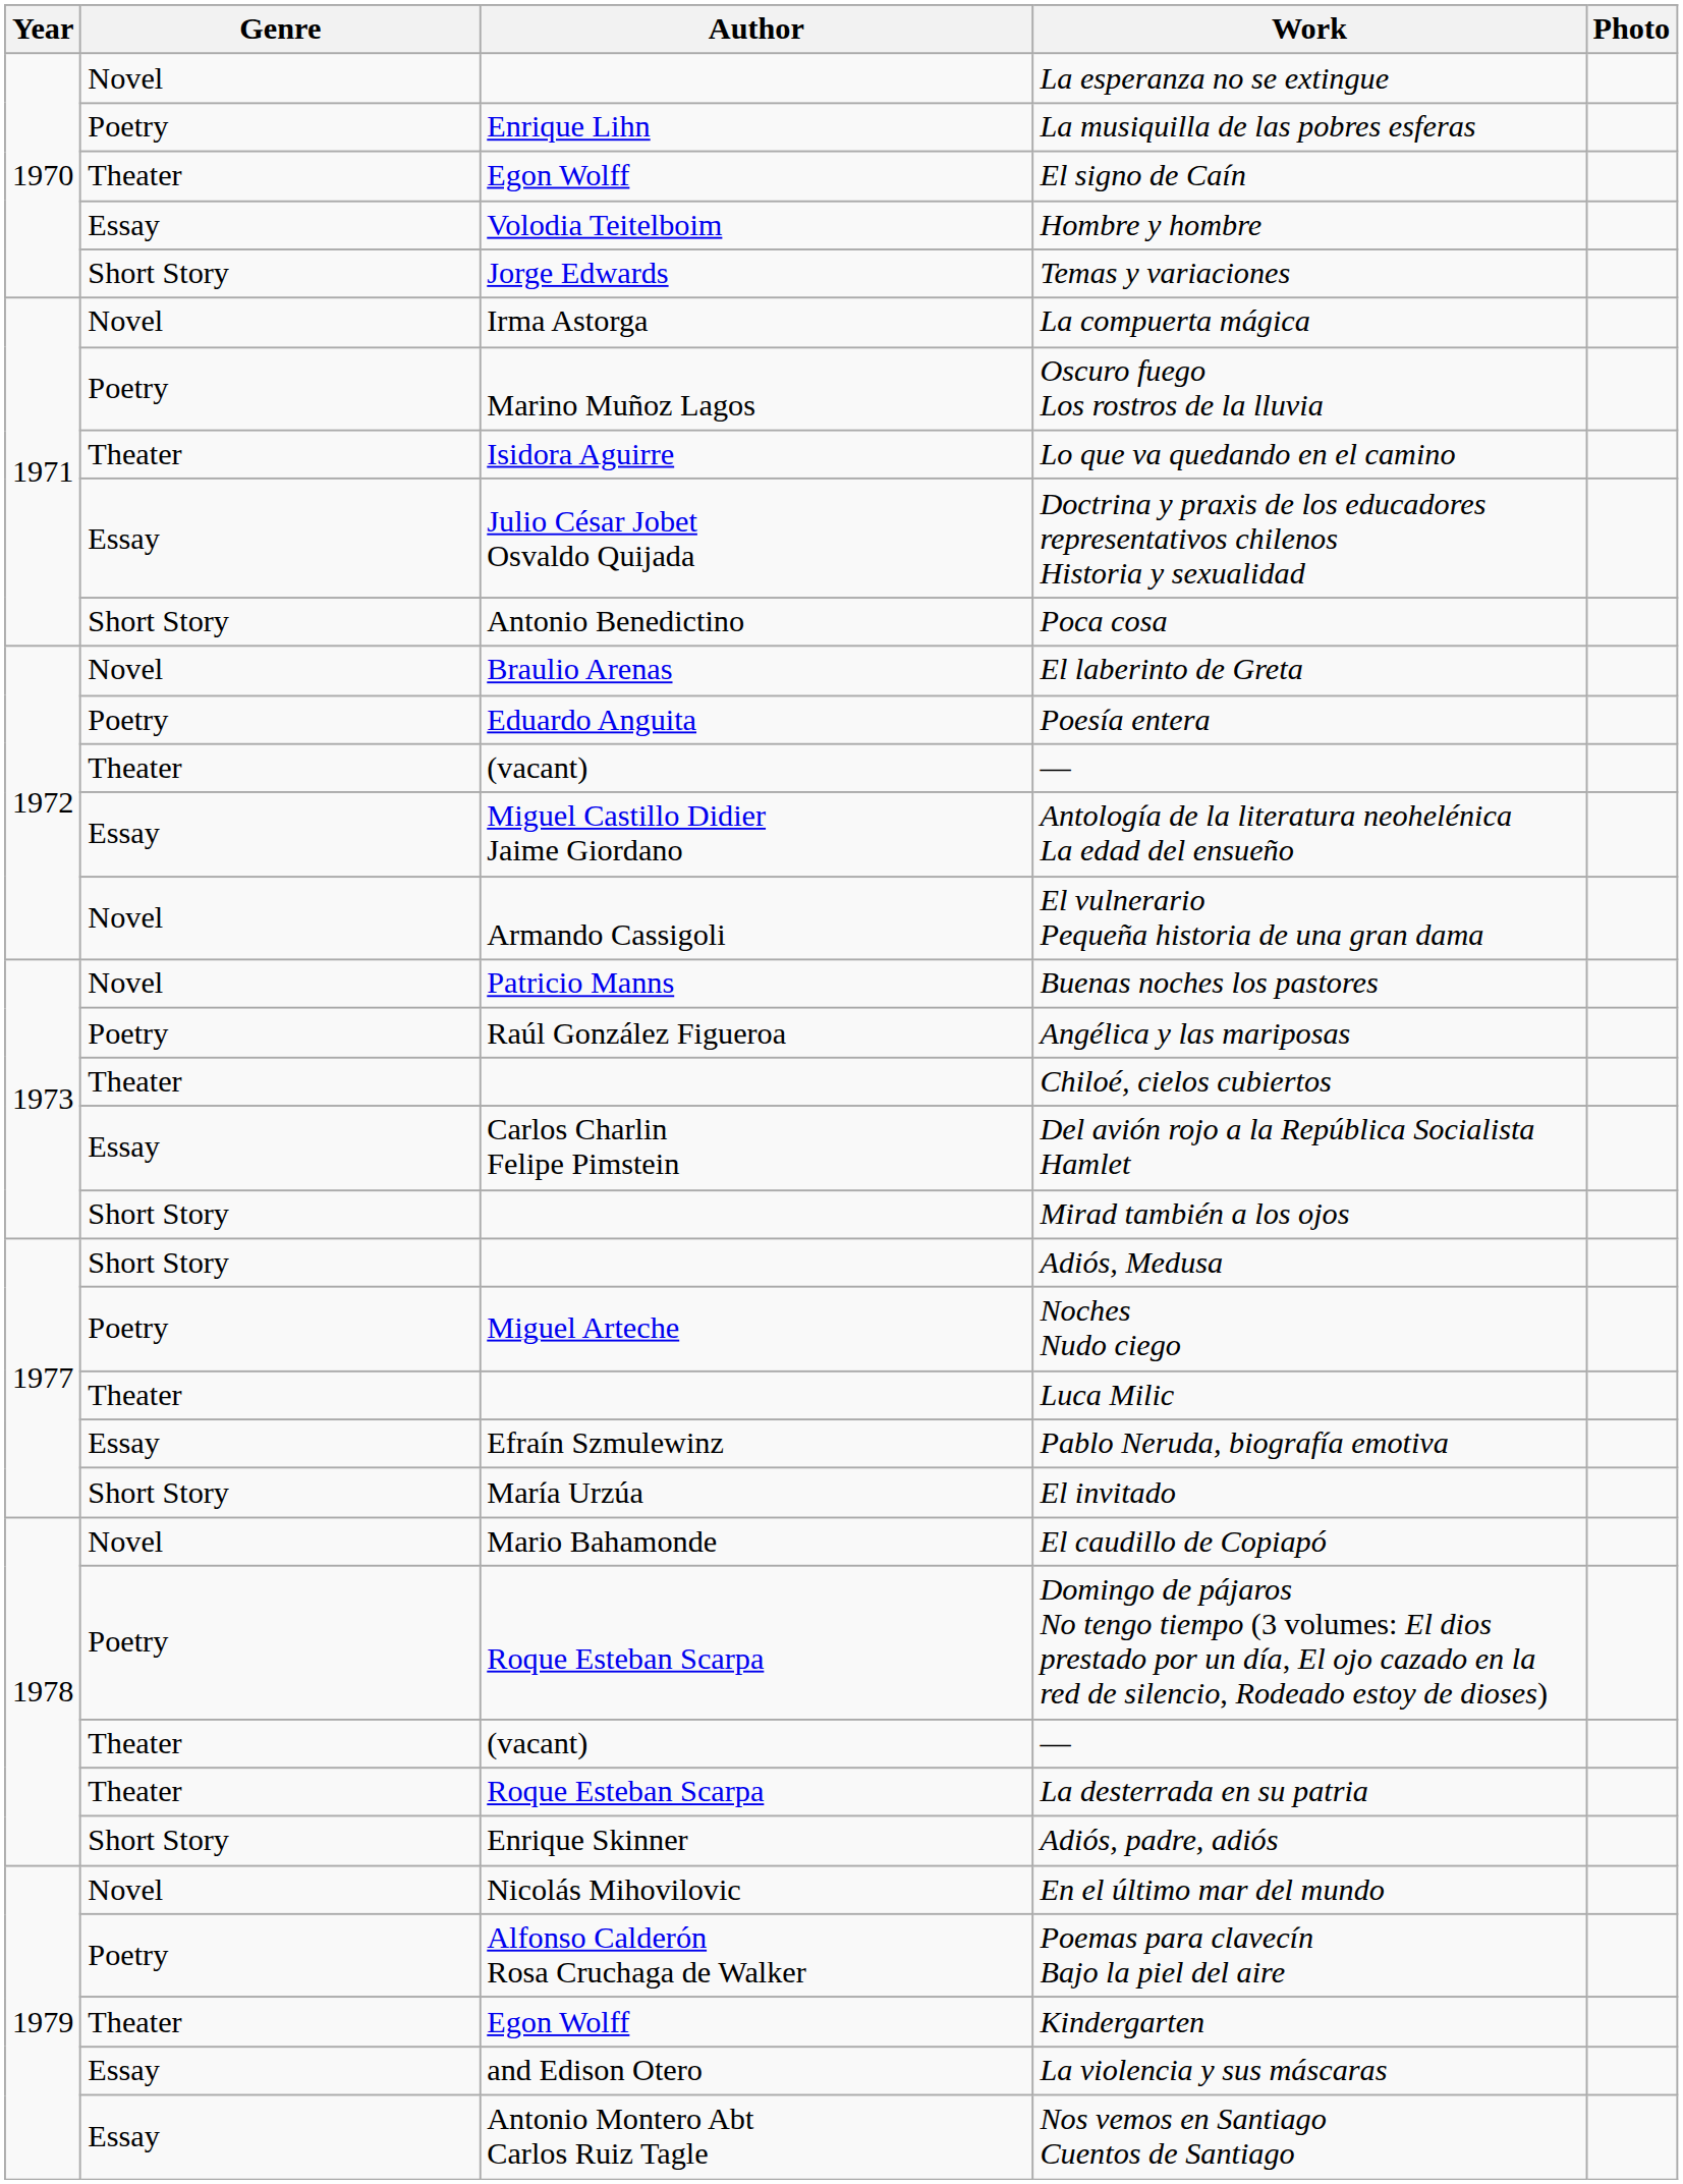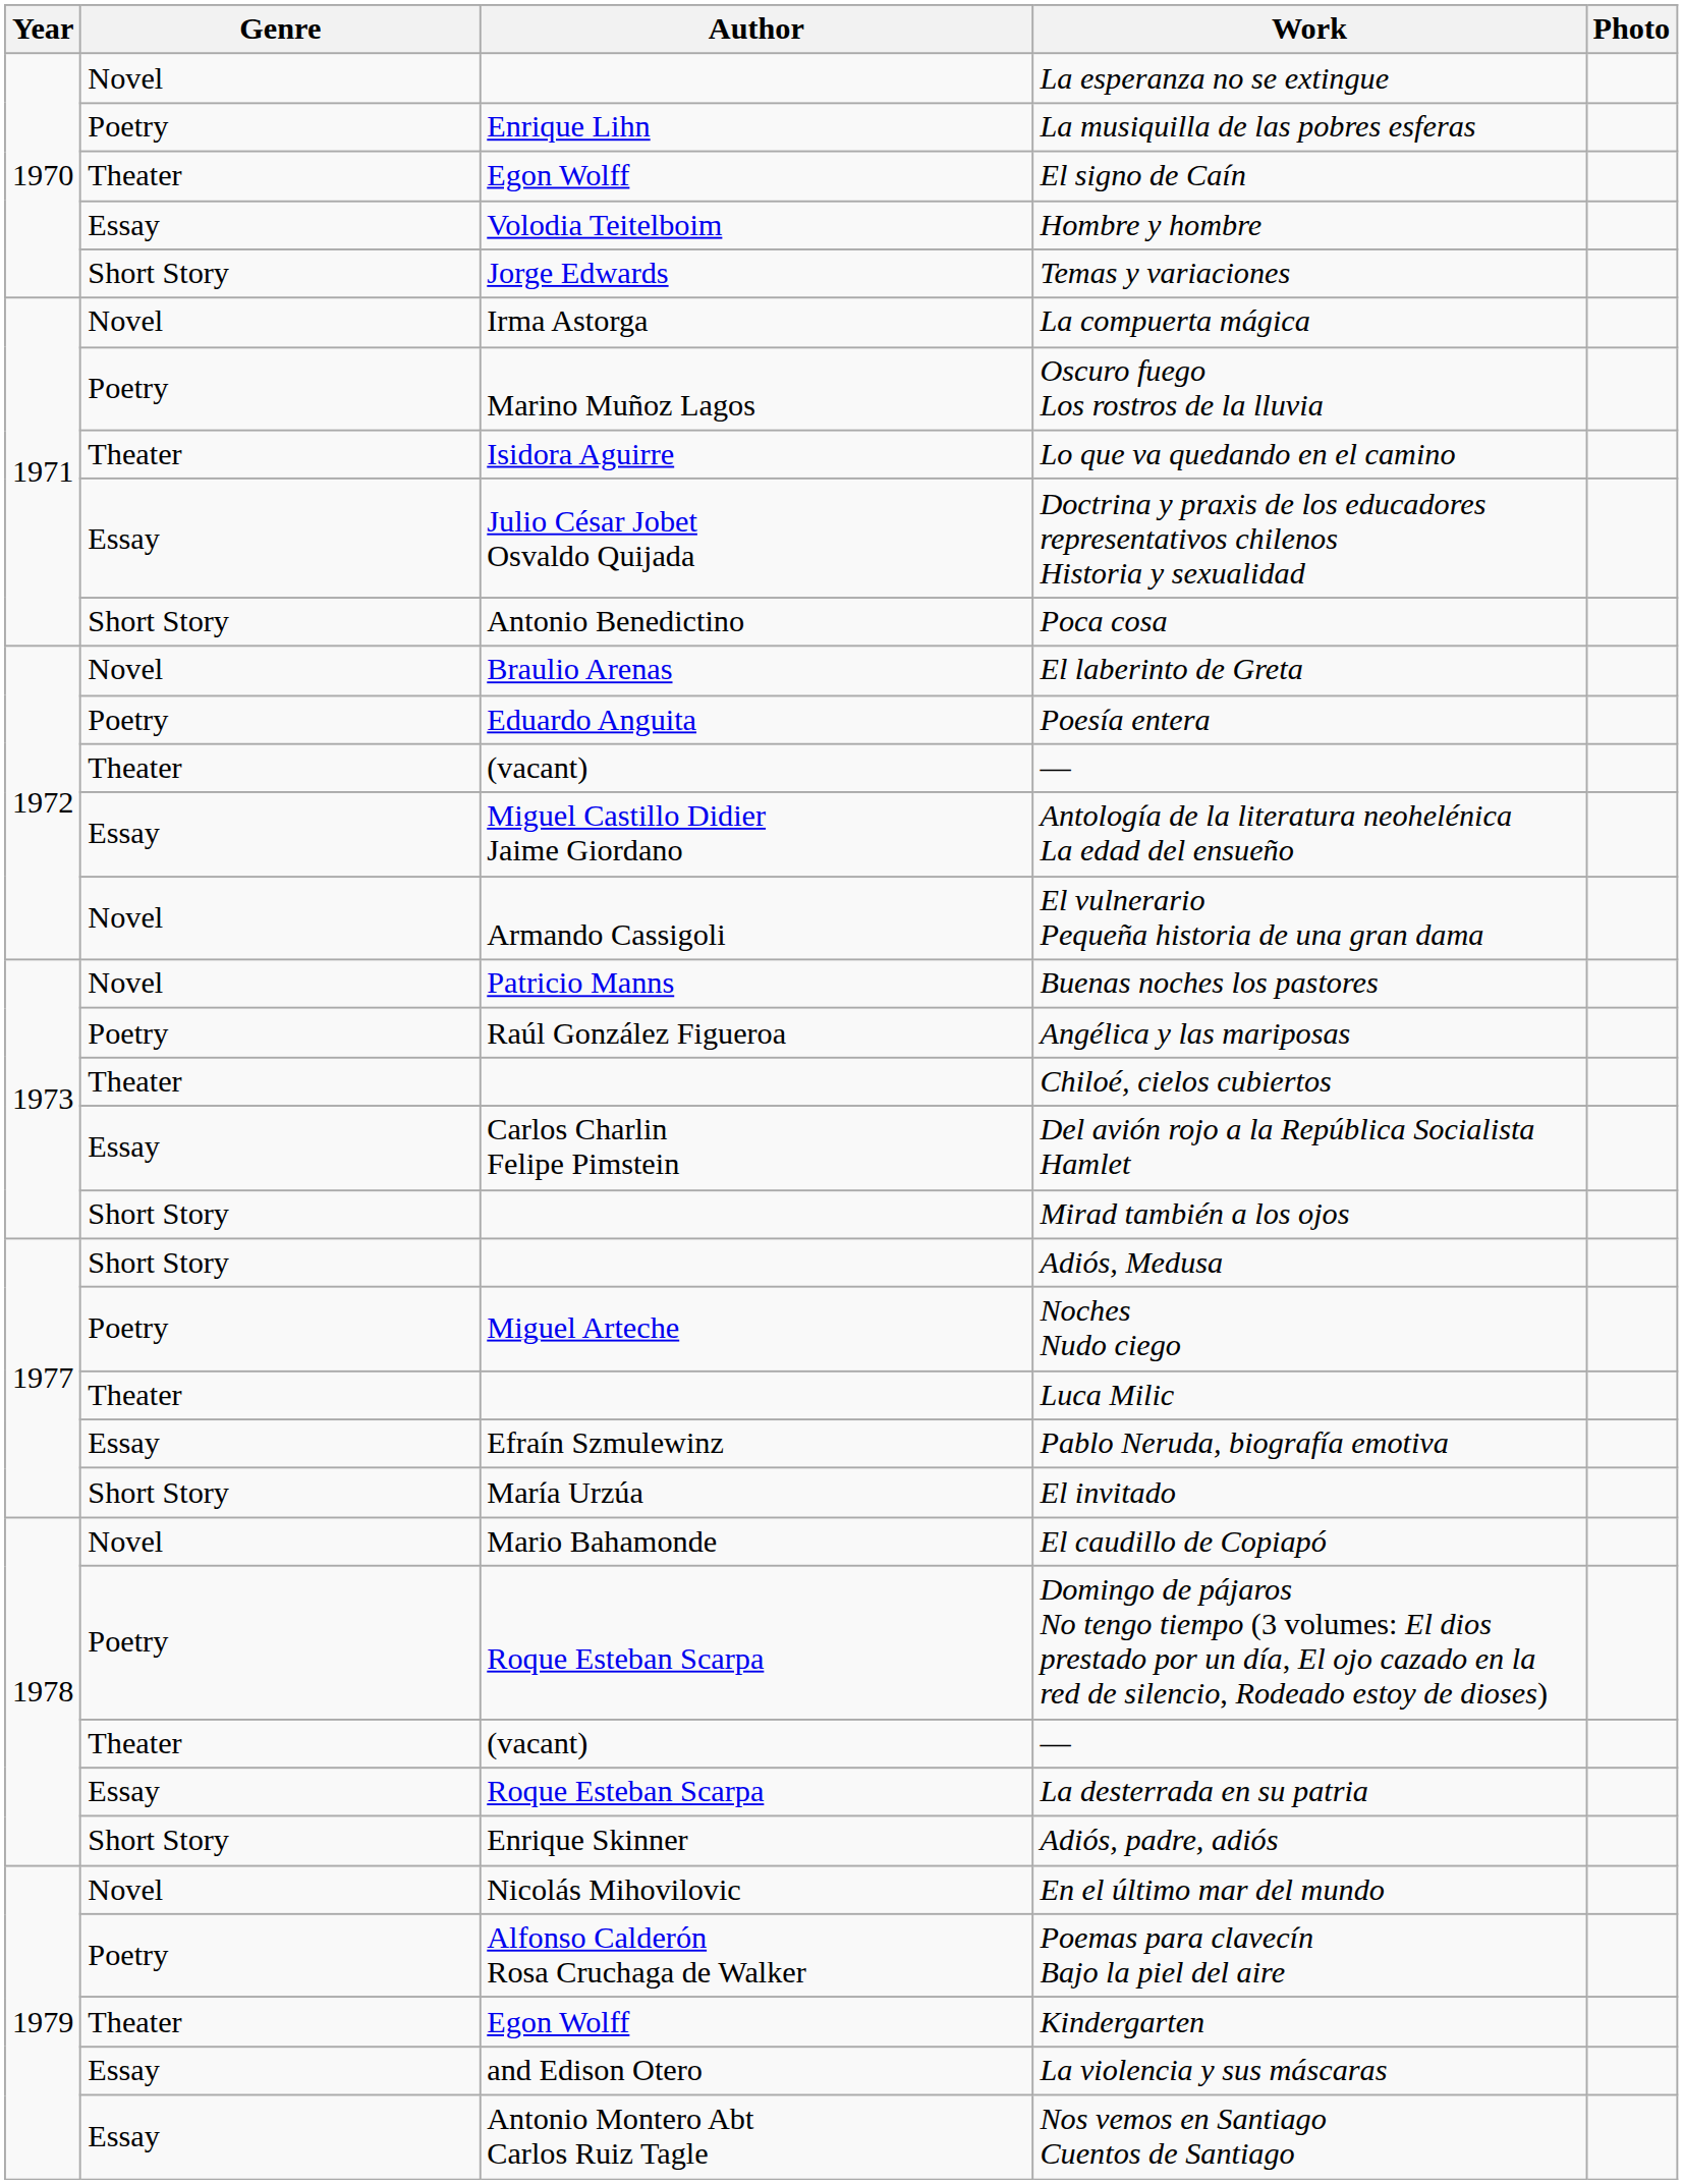 <table class="wikitable">
 <tr>
 <th width=30>Year</th>
 <th width=200>Genre</th>
 <th width=280>Author</th>
 <th width=280>Work</th>
 <th>Photo</th>
 </tr>
 <tr>
 <td rowspan=5>1970</td>
 <td>Novel</td>
 <td></td>
 <td><em>La esperanza no se extingue</em></td>
 <td></td>
 </tr>
 <tr>
 <td>Poetry</td>
 <td><a href='#'>Enrique Lihn</a></td>
 <td><em>La musiquilla de las pobres esferas</em></td>
 <td></td>
 </tr>
 <tr>
 <td>Theater</td>
 <td><a href='#'>Egon Wolff</a></td>
 <td><em>El signo de Caín</em></td>
 <td></td>
 </tr>
 <tr>
 <td>Essay</td>
 <td><a href='#'>Volodia Teitelboim</a></td>
 <td><em>Hombre y hombre</em></td>
 <td></td>
 </tr>
 <tr>
 <td>Short Story</td>
 <td><a href='#'>Jorge Edwards</a></td>
 <td><em>Temas y variaciones</em></td>
 <td></td>
 </tr>
 <tr>
 <td rowspan=5>1971</td>
 <td>Novel</td>
 <td>Irma Astorga</td>
 <td><em>La compuerta mágica</em></td>
 <td></td>
 </tr>
 <tr>
 <td>Poetry</td>
 <td><br>Marino Muñoz Lagos</td>
 <td><em>Oscuro fuego</em><br><em>Los rostros de la lluvia</em></td>
 <td></td>
 </tr>
 <tr>
 <td>Theater</td>
 <td><a href='#'>Isidora Aguirre</a></td>
 <td><em>Lo que va quedando en el camino</em></td>
 <td></td>
 </tr>
 <tr>
 <td>Essay</td>
 <td><a href='#'>Julio César Jobet</a><br>Osvaldo Quijada</td>
 <td><em>Doctrina y praxis de los educadores representativos chilenos</em><br><em>Historia y sexualidad</em></td>
 <td><br></td>
 </tr>
 <tr>
 <td>Short Story</td>
 <td>Antonio Benedictino</td>
 <td><em>Poca cosa</em></td>
 <td></td>
 </tr>
 <tr>
 <td rowspan=5>1972</td>
 <td>Novel</td>
 <td><a href='#'>Braulio Arenas</a></td>
 <td><em>El laberinto de Greta</em></td>
 <td></td>
 </tr>
 <tr>
 <td>Poetry</td>
 <td><a href='#'>Eduardo Anguita</a></td>
 <td><em>Poesía entera</em></td>
 <td></td>
 </tr>
 <tr>
 <td>Theater</td>
 <td>(vacant)</td>
 <td>—</td>
 <td></td>
 </tr>
 <tr>
 <td>Essay</td>
 <td><a href='#'>Miguel Castillo Didier</a><br>Jaime Giordano</td>
 <td><em>Antología de la literatura neohelénica</em><br><em>La edad del ensueño</em></td>
 <td><br></td>
 </tr>
 <tr>
 <td>Novel</td>
 <td><br>Armando Cassigoli</td>
 <td><em>El vulnerario</em><br><em>Pequeña historia de una gran dama</em></td>
 <td></td>
 </tr>
 <tr>
 <td rowspan=5>1973</td>
 <td>Novel</td>
 <td><a href='#'>Patricio Manns</a></td>
 <td><em>Buenas noches los pastores</em></td>
 <td></td>
 </tr>
 <tr>
 <td>Poetry</td>
 <td>Raúl González Figueroa</td>
 <td><em>Angélica y las mariposas</em></td>
 <td></td>
 </tr>
 <tr>
 <td>Theater</td>
 <td></td>
 <td><em>Chiloé, cielos cubiertos</em></td>
 <td></td>
 </tr>
 <tr>
 <td>Essay</td>
 <td>Carlos Charlin<br>Felipe Pimstein</td>
 <td><em>Del avión rojo a la República Socialista</em><br><em>Hamlet</em></td>
 <td></td>
 </tr>
 <tr>
 <td>Short Story</td>
 <td></td>
 <td><em>Mirad también a los ojos</em></td>
 <td></td>
 </tr>
 <tr>
 <td rowspan=5>1977</td>
 <td>Short Story</td>
 <td></td>
 <td><em>Adiós, Medusa</em></td>
 <td></td>
 </tr>
 <tr>
 <td>Poetry</td>
 <td><a href='#'>Miguel Arteche</a><br></td>
 <td><em>Noches</em><br><em>Nudo ciego</em></td>
 <td></td>
 </tr>
 <tr>
 <td>Theater</td>
 <td></td>
 <td><em>Luca Milic</em></td>
 <td></td>
 </tr>
 <tr>
 <td>Essay</td>
 <td>Efraín Szmulewinz</td>
 <td><em>Pablo Neruda, biografía emotiva</em></td>
 <td></td>
 </tr>
 <tr>
 <td>Short Story</td>
 <td>María Urzúa</td>
 <td><em>El invitado</em></td>
 <td></td>
 </tr>
 <tr>
 <td rowspan=5>1978</td>
 <td>Novel</td>
 <td>Mario Bahamonde</td>
 <td><em>El caudillo de Copiapó</em></td>
 <td></td>
 </tr>
 <tr>
 <td>Poetry</td>
 <td><br><a href='#'>Roque Esteban Scarpa</a></td>
 <td><em>Domingo de pájaros</em><br><em>No tengo tiempo</em> (3 volumes: <em>El dios prestado por un día</em>, <em>El ojo cazado en la red de silencio</em>, <em>Rodeado estoy de dioses</em>)</td>
 <td></td>
 </tr>
 <tr>
 <td>Theater</td>
 <td>(vacant)</td>
 <td>—</td>
 <td></td>
 </tr>
 <tr>
-<td>Theater</td>
+<td>Essay</td>
 <td><a href='#'>Roque Esteban Scarpa</a></td>
 <td><em>La desterrada en su patria</em></td>
 <td></td>
 </tr>
 <tr>
 <td>Short Story</td>
 <td>Enrique Skinner</td>
 <td><em>Adiós, padre, adiós</em></td>
 <td></td>
 </tr>
 <tr>
 <td rowspan=5>1979</td>
 <td>Novel</td>
 <td>Nicolás Mihovilovic</td>
 <td><em>En el último mar del mundo</em></td>
 <td></td>
 </tr>
 <tr>
 <td>Poetry</td>
 <td><a href='#'>Alfonso Calderón</a><br>Rosa Cruchaga de Walker</td>
 <td><em>Poemas para clavecín</em><br><em>Bajo la piel del aire</em></td>
 <td></td>
 </tr>
 <tr>
 <td>Theater</td>
 <td><a href='#'>Egon Wolff</a></td>
 <td><em>Kindergarten</em></td>
 <td></td>
 </tr>
 <tr>
 <td>Essay</td>
 <td> and Edison Otero</td>
 <td><em>La violencia y sus máscaras</em></td>
 <td></td>
 </tr>
 <tr>
 <td>Essay</td>
 <td>Antonio Montero Abt<br>Carlos Ruiz Tagle</td>
 <td><em>Nos vemos en Santiago</em><br><em>Cuentos de Santiago</em></td>
 <td></td>
 </tr>
 </table>
